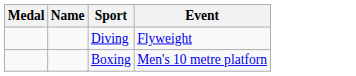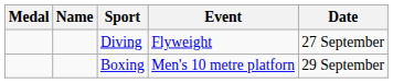 <table class="wikitable sortable" style="font-size:90%">
 <tr>
 <th>Medal</th>
 <th>Name</th>
 <th>Sport</th>
 <th>Event</th>
+<th>Date</th>
 </tr>
 <tr>
 <td></td>
 <td></td>
 <td><a href='#'>Diving</a></td>
 <td><a href='#'>Flyweight</a></td>
+<td>27 September</td>
 </tr>
 <tr>
 <td></td>
 <td></td>
 <td><a href='#'>Boxing</a></td>
 <td><a href='#'>Men's 10 metre platforn</a></td>
+<td>29 September</td>
 </tr>
 </table>
